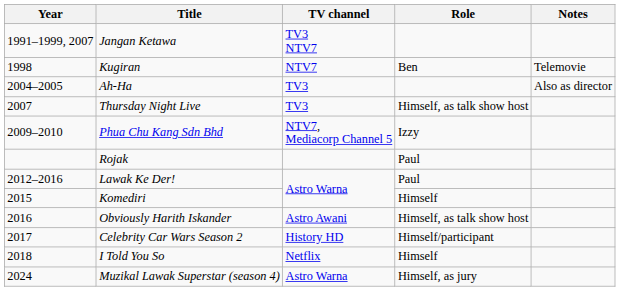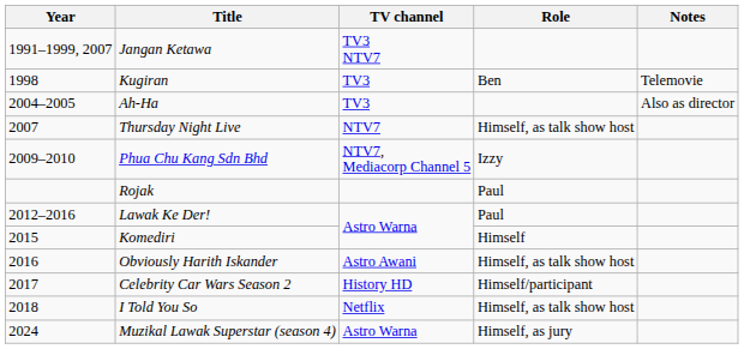 <table class="wikitable">
 <tr>
 <th>Year</th>
 <th>Title</th>
 <th>TV channel</th>
 <th>Role</th>
 <th>Notes</th>
 </tr>
 <tr>
 <td>1991–1999, 2007</td>
 <td><em>Jangan Ketawa</em></td>
 <td><a href='#'>TV3</a> <br> <a href='#'>NTV7</a></td>
 <td></td>
 <td></td>
 </tr>
 <tr>
 <td>1998</td>
 <td><em>Kugiran</em></td>
-<td><a href='#'>NTV7</a></td>
+<td><a href='#'>TV3</a></td>
 <td>Ben</td>
 <td>Telemovie</td>
 </tr>
 <tr>
 <td>2004–2005</td>
 <td><em>Ah-Ha</em></td>
 <td><a href='#'>TV3</a></td>
 <td></td>
 <td>Also as director</td>
 </tr>
 <tr>
 <td>2007</td>
 <td><em>Thursday Night Live</em></td>
-<td><a href='#'>TV3</a></td>
+<td><a href='#'>NTV7</a></td>
 <td>Himself, as talk show host</td>
 <td></td>
 </tr>
 <tr>
 <td>2009–2010</td>
 <td><em><a href='#'>Phua Chu Kang Sdn Bhd</a></em></td>
 <td><a href='#'>NTV7</a>, <br> <a href='#'>Mediacorp Channel 5</a></td>
 <td>Izzy</td>
 <td></td>
 </tr>
 <tr>
 <td></td>
 <td><em>Rojak</em></td>
 <td></td>
 <td>Paul</td>
 <td></td>
 </tr>
 <tr>
 <td>2012–2016</td>
 <td><em>Lawak Ke Der!</em></td>
 <td rowspan="2"><a href='#'>Astro Warna</a></td>
 <td>Paul</td>
 <td></td>
 </tr>
 <tr>
 <td>2015</td>
 <td><em>Komediri</em></td>
 <td>Himself</td>
 <td></td>
 </tr>
 <tr>
 <td>2016</td>
 <td><em>Obviously Harith Iskander</em></td>
 <td><a href='#'>Astro Awani</a></td>
 <td>Himself, as talk show host</td>
 <td></td>
 </tr>
 <tr>
 <td>2017</td>
 <td><em>Celebrity Car Wars Season 2</em></td>
 <td><a href='#'>History HD</a></td>
 <td>Himself/participant</td>
 <td></td>
 </tr>
 <tr>
 <td>2018</td>
 <td><em>I Told You So</em></td>
 <td><a href='#'>Netflix</a></td>
-<td>Himself</td>
+<td>Himself, as talk show host</td>
 <td></td>
 </tr>
 <tr>
 <td>2024</td>
 <td><em>Muzikal Lawak Superstar (season 4)</td>
 <td><a href='#'>Astro Warna</a></td>
 <td>Himself, as jury</td>
 <td></td>
 </tr>
 </table>
